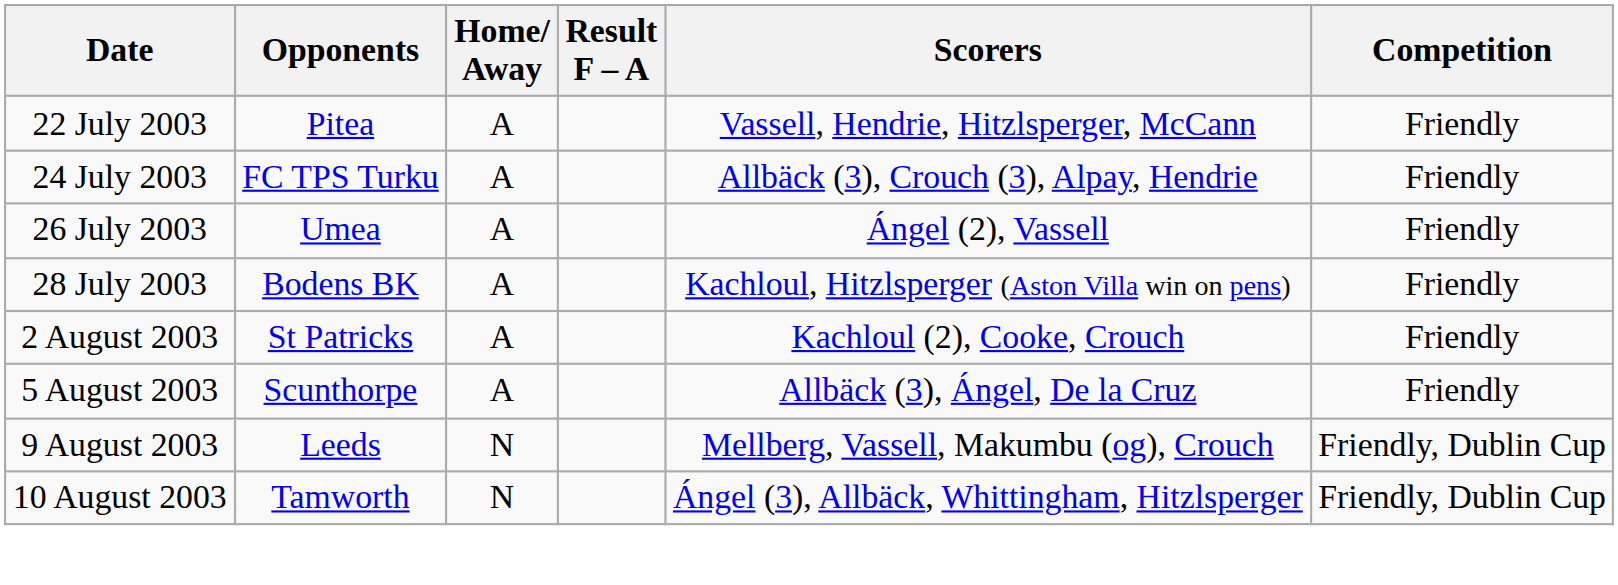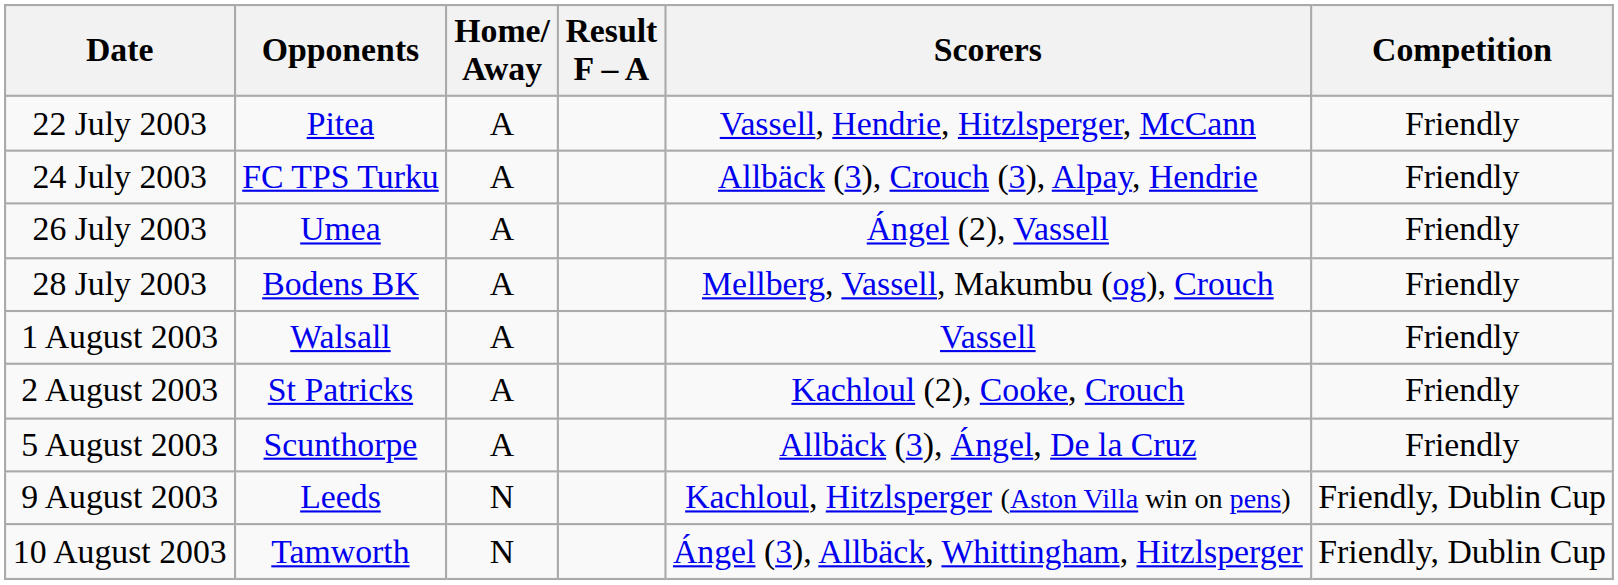 <table class="wikitable" style="text-align:center">
 <tr>
 <th>Date</th>
 <th>Opponents</th>
 <th>Home/<br>Away</th>
 <th>Result<br>F – A</th>
 <th>Scorers</th>
 <th>Competition</th>
 </tr>
 <tr>
 <td>22 July 2003</td>
 <td><a href='#'>Pitea</a> </td>
 <td>A</td>
 <td></td>
 <td><a href='#'>Vassell</a>, <a href='#'>Hendrie</a>, <a href='#'>Hitzlsperger</a>, <a href='#'>McCann</a></td>
 <td>Friendly</td>
 </tr>
 <tr>
 <td>24 July 2003</td>
 <td><a href='#'>FC TPS Turku</a> </td>
 <td>A</td>
 <td></td>
 <td><a href='#'>Allbäck</a> (<a href='#'>3</a>), <a href='#'>Crouch</a> (<a href='#'>3</a>), <a href='#'>Alpay</a>, <a href='#'>Hendrie</a></td>
 <td>Friendly</td>
 </tr>
 <tr>
 <td>26 July 2003</td>
 <td><a href='#'>Umea</a> </td>
 <td>A</td>
 <td></td>
 <td><a href='#'>Ángel</a> (2), <a href='#'>Vassell</a></td>
 <td>Friendly</td>
 </tr>
 <tr>
 <td>28 July 2003</td>
 <td><a href='#'>Bodens BK</a> </td>
 <td>A</td>
 <td></td>
-<td><a href='#'>Kachloul</a>, <a href='#'>Hitzlsperger</a> <small>(<a href='#'>Aston Villa</a> win  on <a href='#'>pens</a>)</small></td>
+<td><a href='#'>Mellberg</a>, <a href='#'>Vassell</a>, Makumbu (<a href='#'>og</a>), <a href='#'>Crouch</a></td>
+<td>Friendly</td>
+</tr>
+<tr>
+<td>1 August 2003</td>
+<td><a href='#'>Walsall</a></td>
+<td>A</td>
+<td></td>
+<td><a href='#'>Vassell</a></td>
 <td>Friendly</td>
 </tr>
 <tr>
 <td>2 August 2003</td>
 <td><a href='#'>St Patricks</a> </td>
 <td>A</td>
 <td></td>
 <td><a href='#'>Kachloul</a> (2), <a href='#'>Cooke</a>, <a href='#'>Crouch</a></td>
 <td>Friendly</td>
 </tr>
 <tr>
 <td>5 August 2003</td>
 <td><a href='#'>Scunthorpe</a></td>
 <td>A</td>
 <td></td>
 <td><a href='#'>Allbäck</a> (<a href='#'>3</a>), <a href='#'>Ángel</a>, <a href='#'>De la Cruz</a></td>
 <td>Friendly</td>
 </tr>
 <tr>
 <td>9 August 2003</td>
 <td><a href='#'>Leeds</a></td>
 <td>N</td>
 <td></td>
-<td><a href='#'>Mellberg</a>, <a href='#'>Vassell</a>, Makumbu (<a href='#'>og</a>), <a href='#'>Crouch</a></td>
+<td><a href='#'>Kachloul</a>, <a href='#'>Hitzlsperger</a> <small>(<a href='#'>Aston Villa</a> win  on <a href='#'>pens</a>)</small></td>
 <td>Friendly, Dublin Cup</td>
 </tr>
 <tr>
 <td>10 August 2003</td>
 <td><a href='#'>Tamworth</a></td>
 <td>N</td>
 <td></td>
 <td><a href='#'>Ángel</a> (<a href='#'>3</a>), <a href='#'>Allbäck</a>, <a href='#'>Whittingham</a>, <a href='#'>Hitzlsperger</a></td>
 <td>Friendly, Dublin Cup</td>
 </tr>
 </table>
